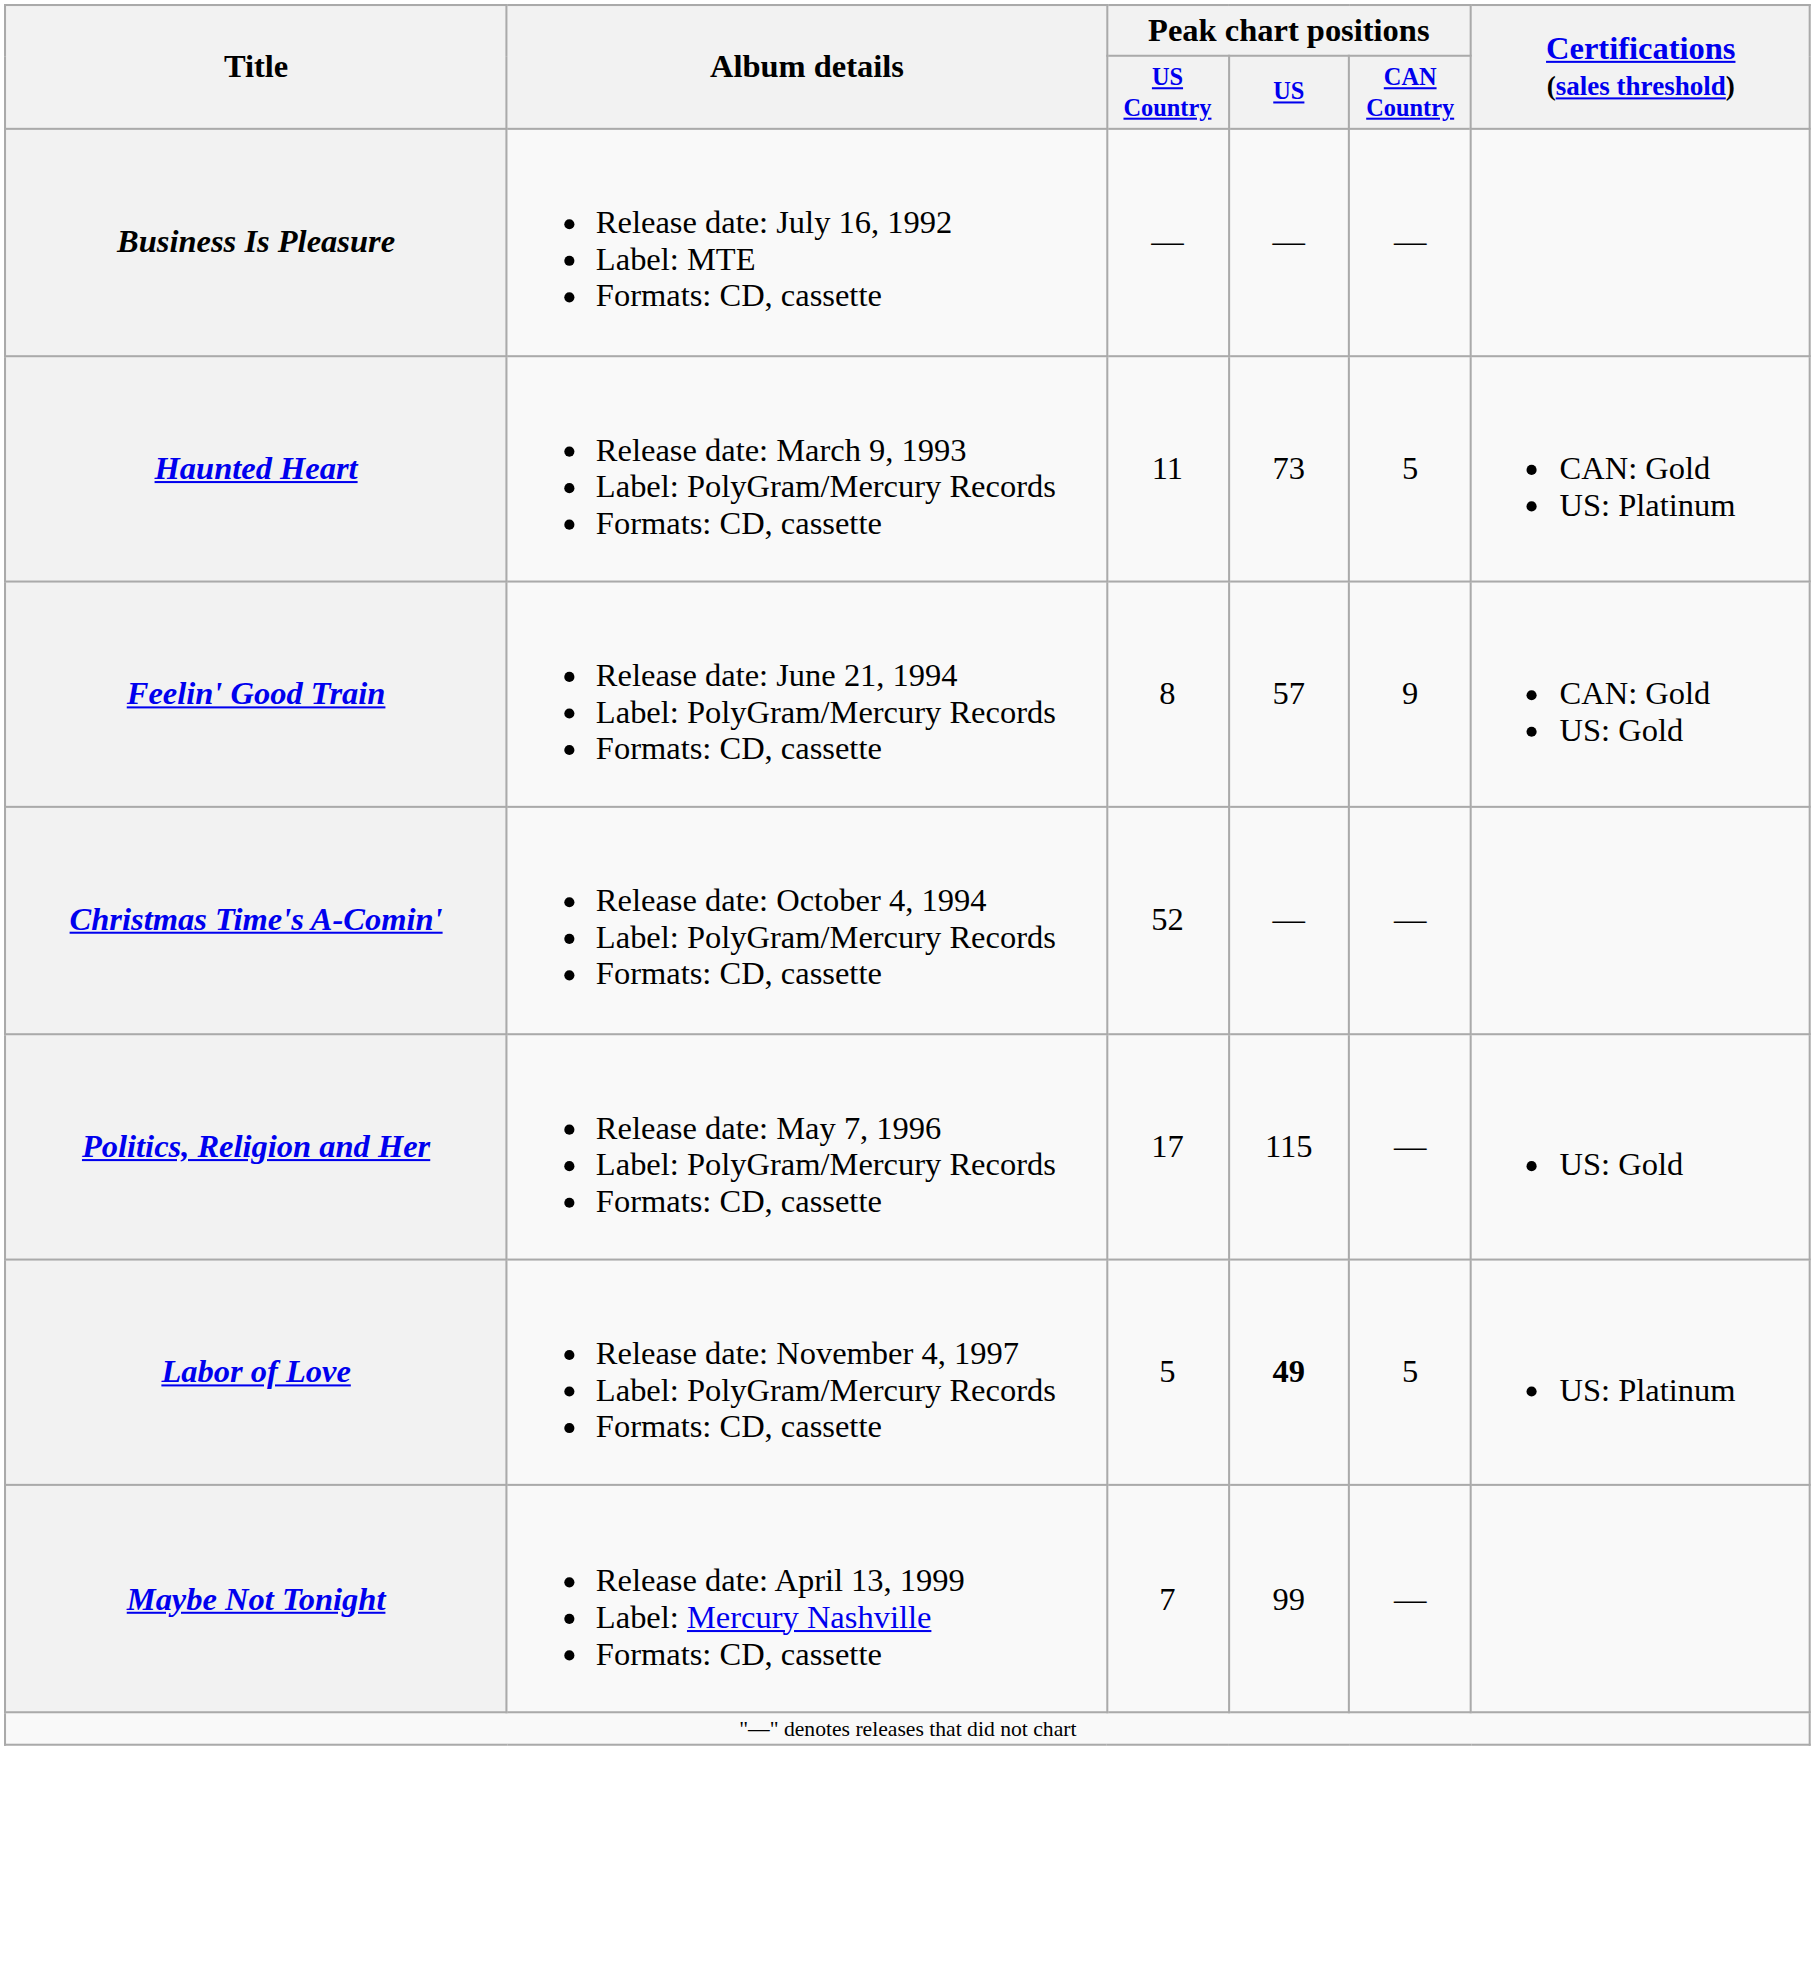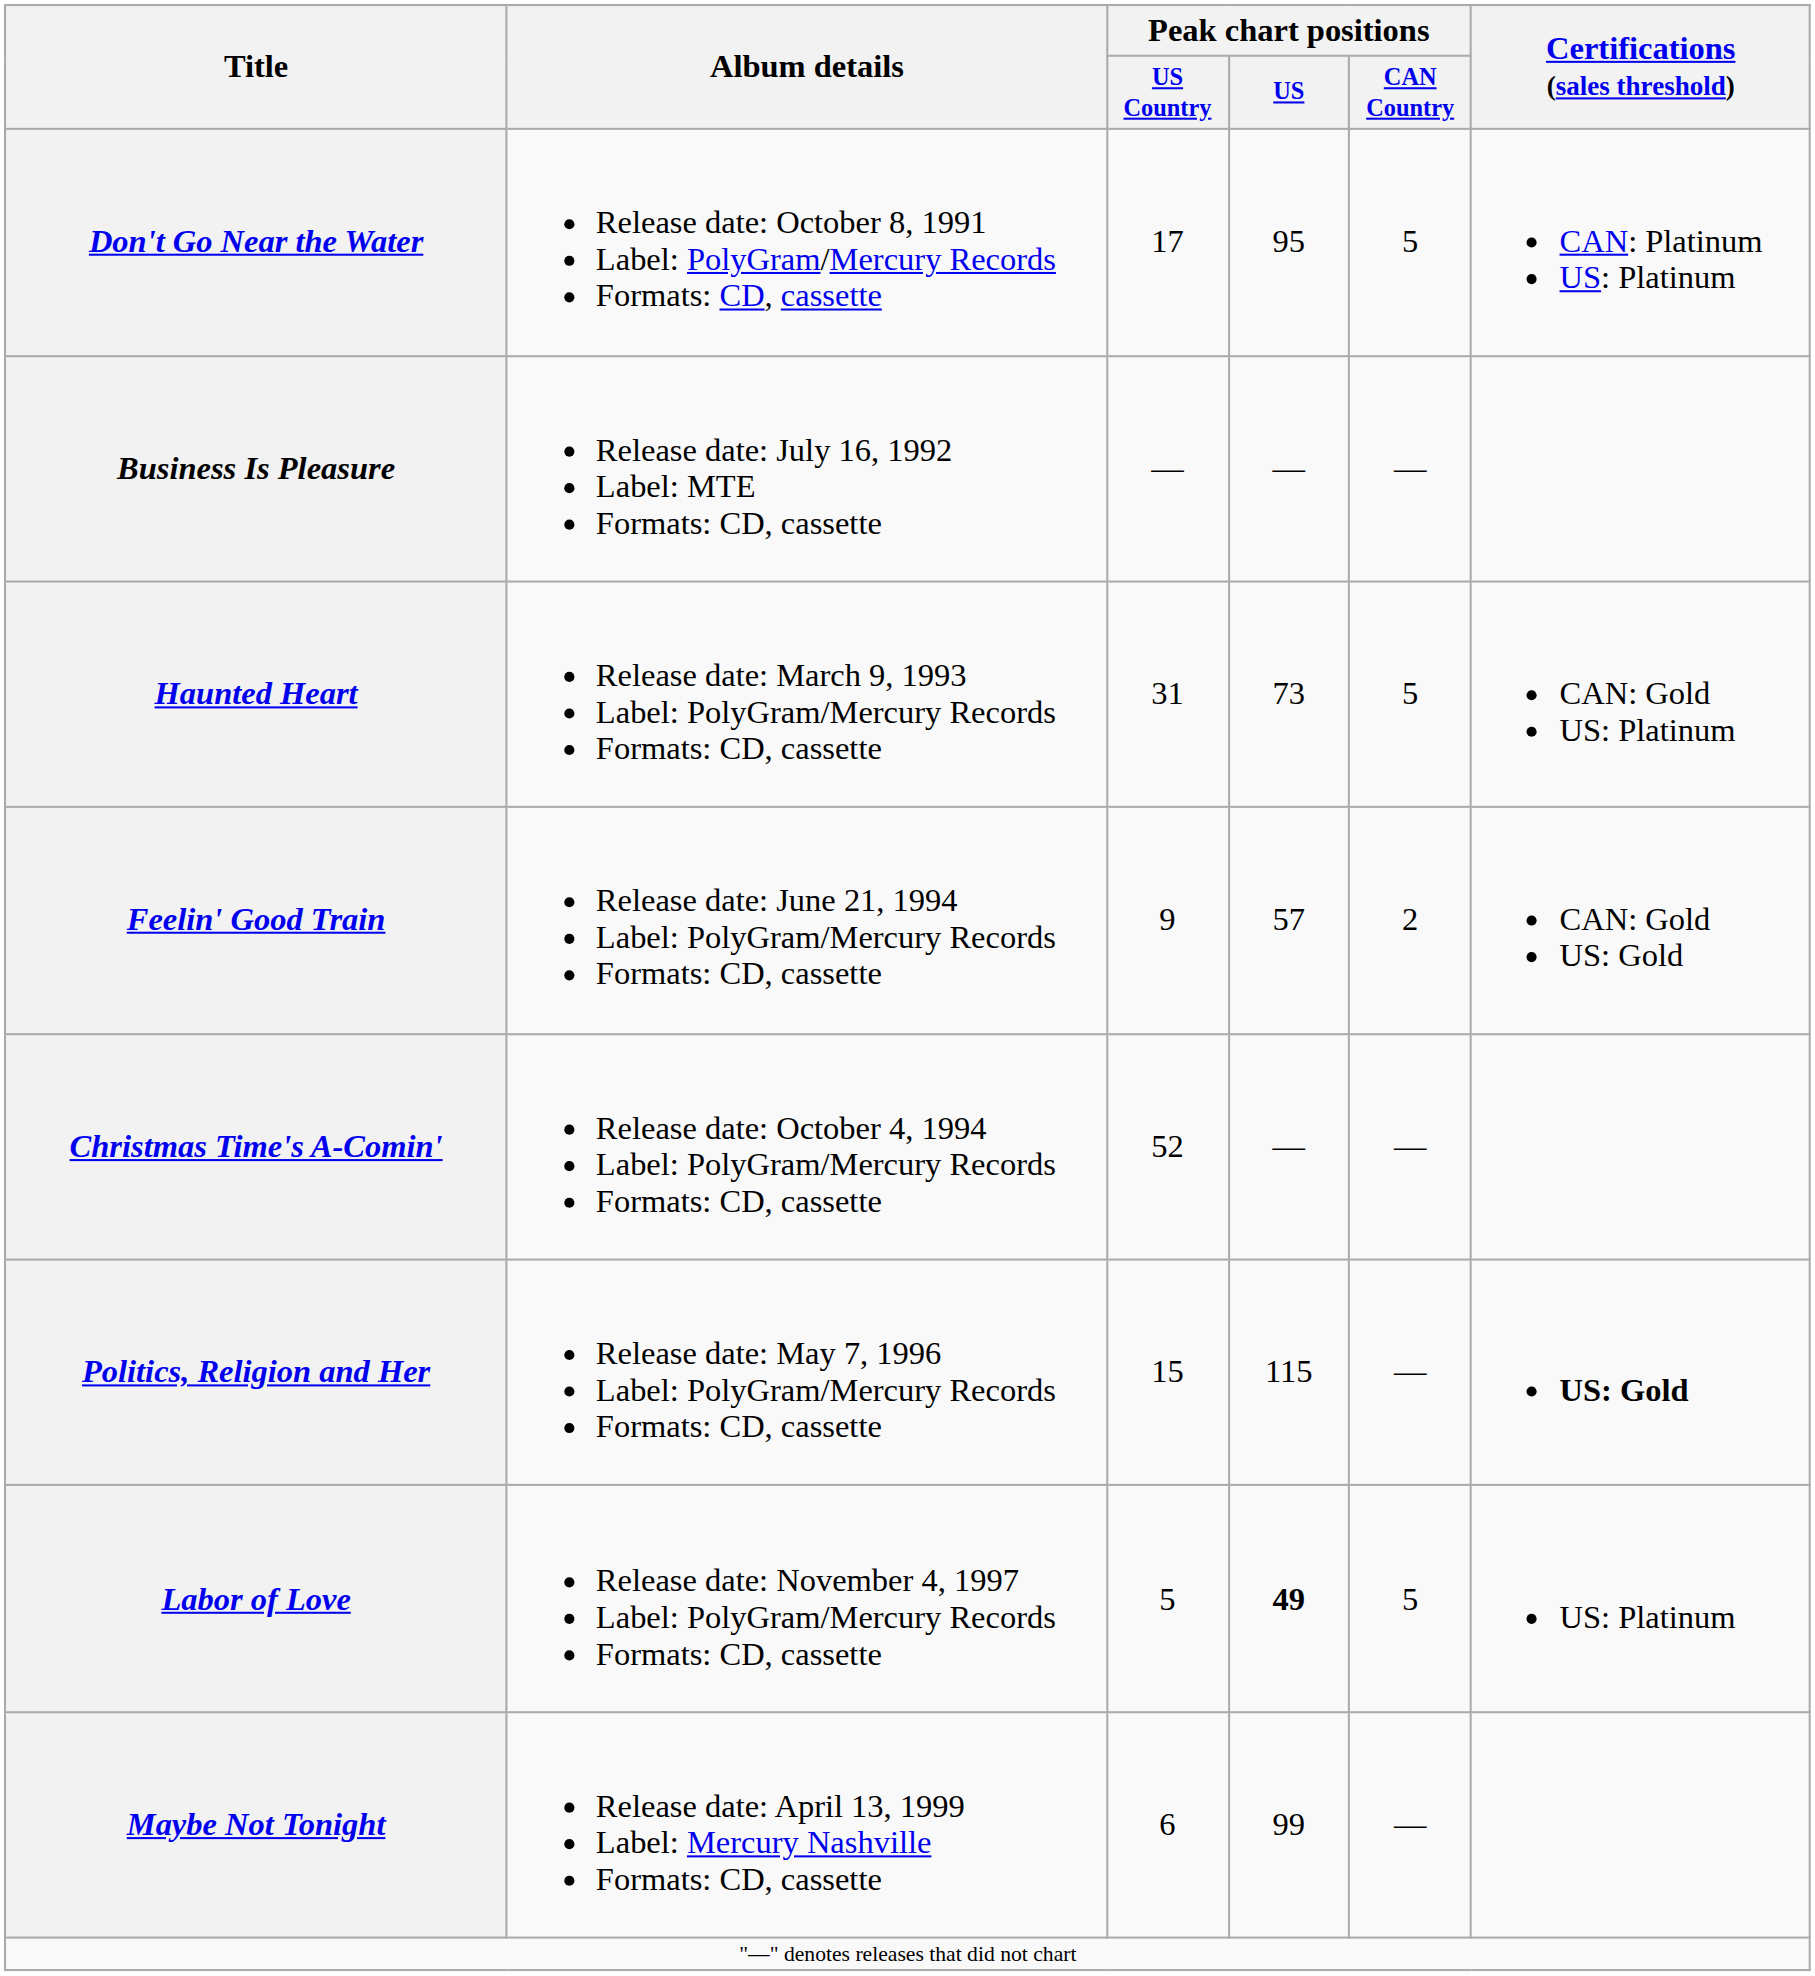 <table class="wikitable plainrowheaders" style="text-align:center;">
 <tr>
 <th scope="col" rowspan="2" style="width:15em;">Title</th>
 <th scope="col" rowspan="2" style="width:18em;">Album details</th>
 <th scope="col" colspan="3">Peak chart positions</th>
 <th scope="col" rowspan="2" style="width:10em;"><a href='#'>Certifications</a><br><small>(<a href='#'>sales threshold</a>)</small></th>
 </tr>
 <tr>
 <th scope="col" style="width:4.5em;font-size:75%;"><a href='#'>US Country</a><br></th>
 <th scope="col" style="width:4.5em;font-size:75%;"><a href='#'>US</a><br></th>
 <th scope="col" style="width:4.5em;font-size:75%;"><a href='#'>CAN Country</a><br></th>
 </tr>
 <tr>
+<th scope="row"><em><a href='#'>Don't Go Near the Water</a></em></th>
+<td align="left"><br><ul><li>Release date: October 8, 1991</li><li>Label: <a href='#'>PolyGram</a>/<a href='#'>Mercury Records</a></li><li>Formats: <a href='#'>CD</a>, <a href='#'>cassette</a></li></ul></td>
+<td>17</td>
+<td>95</td>
+<td>5</td>
+<td align="left"><br><ul><li><a href='#'>CAN</a>: Platinum</li><li><a href='#'>US</a>: Platinum</li></ul></td>
+</tr>
+<tr>
 <th scope="row"><em>Business Is Pleasure</em></th>
 <td align="left"><br><ul><li>Release date: July 16, 1992</li><li>Label: MTE</li><li>Formats: CD, cassette</li></ul></td>
 <td>—</td>
 <td>—</td>
 <td>—</td>
 <td></td>
 </tr>
 <tr>
 <th scope="row"><em><a href='#'>Haunted Heart</a></em></th>
 <td align="left"><br><ul><li>Release date: March 9, 1993</li><li>Label: PolyGram/Mercury Records</li><li>Formats: CD, cassette</li></ul></td>
-<td>11</td>
+<td>31</td>
 <td>73</td>
 <td>5</td>
 <td align="left"><br><ul><li>CAN: Gold</li><li>US: Platinum</li></ul></td>
 </tr>
 <tr>
 <th scope="row"><em><a href='#'>Feelin' Good Train</a></em></th>
 <td align="left"><br><ul><li>Release date: June 21, 1994</li><li>Label: PolyGram/Mercury Records</li><li>Formats: CD, cassette</li></ul></td>
-<td>8</td>
+<td>9</td>
 <td>57</td>
-<td>9</td>
+<td>2</td>
 <td align="left"><br><ul><li>CAN: Gold</li><li>US: Gold</li></ul></td>
 </tr>
 <tr>
 <th scope="row"><em><a href='#'>Christmas Time's A-Comin'</a></em></th>
 <td align="left"><br><ul><li>Release date: October 4, 1994</li><li>Label: PolyGram/Mercury Records</li><li>Formats: CD, cassette</li></ul></td>
 <td>52</td>
 <td>—</td>
 <td>—</td>
 <td></td>
 </tr>
 <tr>
 <th scope="row"><em><a href='#'>Politics, Religion and Her</a></em></th>
 <td align="left"><br><ul><li>Release date: May 7, 1996</li><li>Label: PolyGram/Mercury Records</li><li>Formats: CD, cassette</li></ul></td>
-<td>17</td>
+<td>15</td>
 <td>115</td>
 <td>—</td>
-<td align="left"><br><ul><li>US: Gold</li></ul></td>
+<td align="left"><strong><br><ul><li>US: Gold</li></ul></strong></td>
 </tr>
 <tr>
 <th scope="row"><em><a href='#'>Labor of Love</a></em></th>
 <td align="left"><br><ul><li>Release date: November 4, 1997</li><li>Label: PolyGram/Mercury Records</li><li>Formats: CD, cassette</li></ul></td>
 <td>5</td>
 <td><strong>49</strong></td>
 <td>5</td>
 <td align="left"><br><ul><li>US: Platinum</li></ul></td>
 </tr>
 <tr>
 <th scope="row"><em><a href='#'>Maybe Not Tonight</a></em></th>
 <td align="left"><br><ul><li>Release date: April 13, 1999</li><li>Label: <a href='#'>Mercury Nashville</a></li><li>Formats: CD, cassette</li></ul></td>
-<td>7</td>
+<td>6</td>
 <td>99</td>
 <td>—</td>
 <td></td>
 </tr>
 <tr>
 <td colspan="6" style="font-size:8pt">"—" denotes releases that did not chart</td>
 </tr>
 </table>
